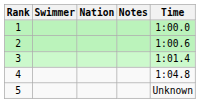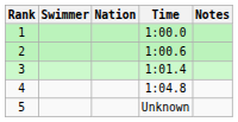 <table class="wikitable sortable" style="text-align:center">
 <tr>
 <th>Rank</th>
 <th>Swimmer</th>
 <th>Nation</th>
+<th>Time</th>
 <th>Notes</th>
-<th>Time</th>
 </tr>
 <tr style="background:#bbf3bb;">
 <td>1</td>
 <td align=left></td>
 <td align=left></td>
+<td>1:00.0</td>
 <td></td>
-<td>1:00.0</td>
 </tr>
 <tr style="background:#bbf3bb;">
 <td>2</td>
 <td align=left></td>
 <td align=left></td>
+<td>1:00.6</td>
 <td></td>
-<td>1:00.6</td>
 </tr>
 <tr style="background:#ccf9cc;">
 <td>3</td>
 <td align=left></td>
 <td align=left></td>
+<td>1:01.4</td>
 <td></td>
-<td>1:01.4</td>
 </tr>
 <tr>
 <td>4</td>
 <td align=left></td>
 <td align=left></td>
+<td>1:04.8</td>
 <td></td>
-<td>1:04.8</td>
 </tr>
 <tr>
 <td>5</td>
 <td align=left></td>
 <td align=left></td>
+<td data-sort-value=5:00.0>Unknown</td>
 <td></td>
-<td data-sort-value=5:00.0>Unknown</td>
 </tr>
 </table>
